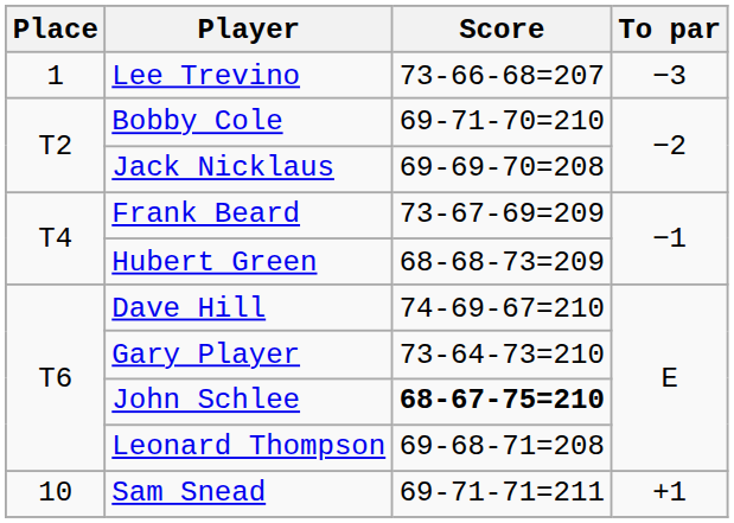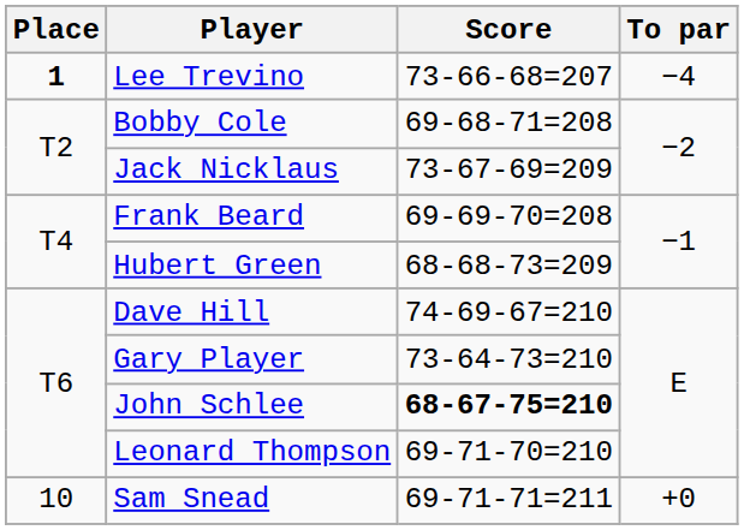 <table class=wikitable>
 <tr>
 <th>Place</th>
 <th>Player</th>
 <th>Score</th>
 <th>To par</th>
 </tr>
 <tr>
-<td align=center>1</td>
+<td align=center><strong>1</strong></td>
 <td> <a href='#'>Lee Trevino</a></td>
 <td>73-66-68=207</td>
-<td align=center>−3</td>
+<td align=center>−4</td>
 </tr>
 <tr>
 <td rowspan=2 align=center>T2</td>
 <td> <a href='#'>Bobby Cole</a></td>
-<td>69-71-70=210</td>
+<td>69-68-71=208</td>
 <td rowspan=2 align=center>−2</td>
 </tr>
 <tr>
 <td> <a href='#'>Jack Nicklaus</a></td>
-<td>69-69-70=208</td>
+<td>73-67-69=209</td>
 </tr>
 <tr>
 <td rowspan=2 align=center>T4</td>
 <td> <a href='#'>Frank Beard</a></td>
-<td>73-67-69=209</td>
+<td>69-69-70=208</td>
 <td rowspan=2 align=center>−1</td>
 </tr>
 <tr>
 <td> <a href='#'>Hubert Green</a></td>
 <td>68-68-73=209</td>
 </tr>
 <tr>
 <td rowspan=4 align=center>T6</td>
 <td> <a href='#'>Dave Hill</a></td>
 <td>74-69-67=210</td>
 <td rowspan=4 align=center>E</td>
 </tr>
 <tr>
 <td> <a href='#'>Gary Player</a></td>
 <td>73-64-73=210</td>
 </tr>
 <tr>
 <td> <a href='#'>John Schlee</a></td>
 <td><strong>68-67-75=210</strong></td>
 </tr>
 <tr>
 <td> <a href='#'>Leonard Thompson</a></td>
-<td>69-68-71=208</td>
+<td>69-71-70=210</td>
 </tr>
 <tr>
 <td align=center>10</td>
 <td> <a href='#'>Sam Snead</a></td>
 <td>69-71-71=211</td>
-<td align=center>+1</td>
+<td align=center>+0</td>
 </tr>
 </table>
